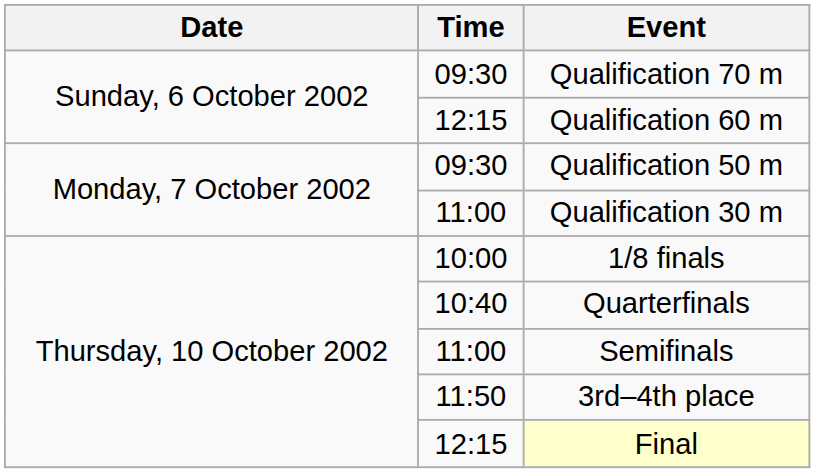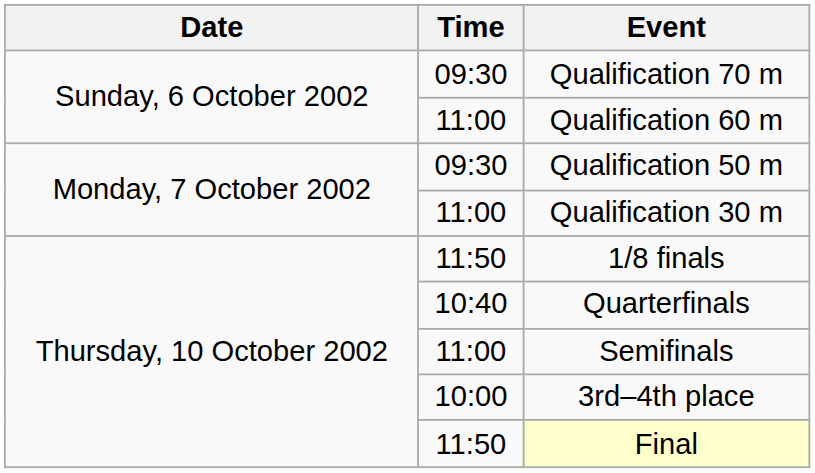 <table class = "wikitable" style="text-align:center;">
 <tr>
 <th width=220>Date</th>
 <th width=50>Time</th>
 <th width=150>Event</th>
 </tr>
 <tr>
 <td rowspan=2>Sunday, 6 October 2002</td>
 <td>09:30</td>
 <td>Qualification 70 m</td>
 </tr>
 <tr>
-<td>12:15</td>
+<td>11:00</td>
 <td>Qualification 60 m</td>
 </tr>
 <tr>
 <td rowspan=2>Monday, 7 October 2002</td>
 <td>09:30</td>
 <td>Qualification 50 m</td>
 </tr>
 <tr>
 <td>11:00</td>
 <td>Qualification 30 m</td>
 </tr>
 <tr>
 <td rowspan=5>Thursday, 10 October 2002</td>
-<td>10:00</td>
+<td>11:50</td>
 <td>1/8 finals</td>
 </tr>
 <tr>
 <td>10:40</td>
 <td>Quarterfinals</td>
 </tr>
 <tr>
 <td>11:00</td>
 <td>Semifinals</td>
 </tr>
 <tr>
-<td>11:50</td>
+<td>10:00</td>
 <td>3rd–4th place</td>
 </tr>
 <tr>
-<td>12:15</td>
+<td>11:50</td>
 <td bgcolor=ffffcc>Final</td>
 </tr>
 </table>
